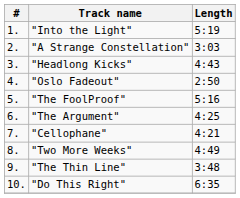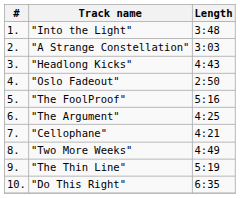 <table class="wikitable">
 <tr>
 <th>#</th>
 <th>Track name</th>
 <th>Length</th>
 </tr>
 <tr>
 <td>1.</td>
 <td>"Into the Light"</td>
-<td>5:19</td>
+<td>3:48</td>
 </tr>
 <tr>
 <td>2.</td>
 <td>"A Strange Constellation"</td>
 <td>3:03</td>
 </tr>
 <tr>
 <td>3.</td>
 <td>"Headlong Kicks"</td>
 <td>4:43</td>
 </tr>
 <tr>
 <td>4.</td>
 <td>"Oslo Fadeout"</td>
 <td>2:50</td>
 </tr>
 <tr>
 <td>5.</td>
 <td>"The FoolProof"</td>
 <td>5:16</td>
 </tr>
 <tr>
 <td>6.</td>
 <td>"The Argument"</td>
 <td>4:25</td>
 </tr>
 <tr>
 <td>7.</td>
 <td>"Cellophane"</td>
 <td>4:21</td>
 </tr>
 <tr>
 <td>8.</td>
 <td>"Two More Weeks"</td>
 <td>4:49</td>
 </tr>
 <tr>
 <td>9.</td>
 <td>"The Thin Line"</td>
-<td>3:48</td>
+<td>5:19</td>
 </tr>
 <tr>
 <td>10.</td>
 <td>"Do This Right"</td>
 <td>6:35</td>
 </tr>
 <tr>
 </tr>
 </table>
